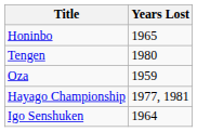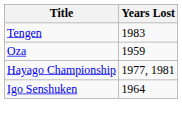 <table class="wikitable">
 <tr>
 <th>Title</th>
 <th>Years Lost</th>
 </tr>
 <tr>
-<td> <a href='#'>Honinbo</a></td>
-<td>1965</td>
-</tr>
-<tr>
 <td> <a href='#'>Tengen</a></td>
-<td>1980</td>
+<td>1983</td>
 </tr>
 <tr>
 <td> <a href='#'>Oza</a></td>
 <td>1959</td>
 </tr>
 <tr>
 <td> <a href='#'>Hayago Championship</a></td>
 <td>1977, 1981</td>
 </tr>
 <tr>
 <td> <a href='#'>Igo Senshuken</a></td>
 <td>1964</td>
 </tr>
 </table>
